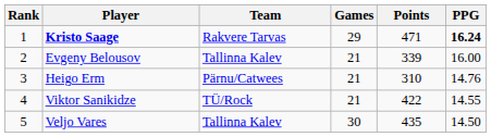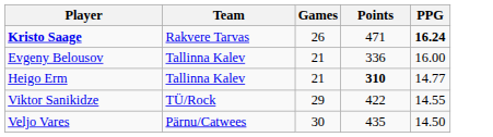 <table | class="wikitable sortable" style="text-align: center;">
 <tr>
-<th>Rank</th>
 <th width=180>Player</th>
 <th width=150>Team</th>
 <th>Games</th>
 <th width=75>Points</th>
 <th width=40>PPG</th>
 </tr>
 <tr>
-<td>1</td>
 <td align="left"> <strong><a href='#'>Kristo Saage</a></strong></td>
 <td align="left"><a href='#'>Rakvere Tarvas</a></td>
-<td>29</td>
+<td>26</td>
 <td>471</td>
 <td><strong>16.24</strong></td>
 </tr>
 <tr>
-<td>2</td>
 <td align="left"> <a href='#'>Evgeny Belousov</a></td>
 <td align="left"><a href='#'>Tallinna Kalev</a></td>
 <td>21</td>
-<td>339</td>
+<td>336</td>
 <td>16.00</td>
 </tr>
 <tr>
-<td>3</td>
 <td align="left"> <a href='#'>Heigo Erm</a></td>
-<td align="left"><a href='#'>Pärnu/Catwees</a></td>
+<td align="left"><a href='#'>Tallinna Kalev</a></td>
 <td>21</td>
-<td>310</td>
-<td>14.76</td>
+<td><strong>310</strong></td>
+<td>14.77</td>
 </tr>
 <tr>
-<td>4</td>
 <td align="left"> <a href='#'>Viktor Sanikidze</a></td>
 <td align="left"><a href='#'>TÜ/Rock</a></td>
-<td>21</td>
+<td>29</td>
 <td>422</td>
 <td>14.55</td>
 </tr>
 <tr>
-<td>5</td>
 <td align="left"> <a href='#'>Veljo Vares</a></td>
-<td align="left"><a href='#'>Tallinna Kalev</a></td>
+<td align="left"><a href='#'>Pärnu/Catwees</a></td>
 <td>30</td>
 <td>435</td>
 <td>14.50</td>
 </tr>
 </table>
